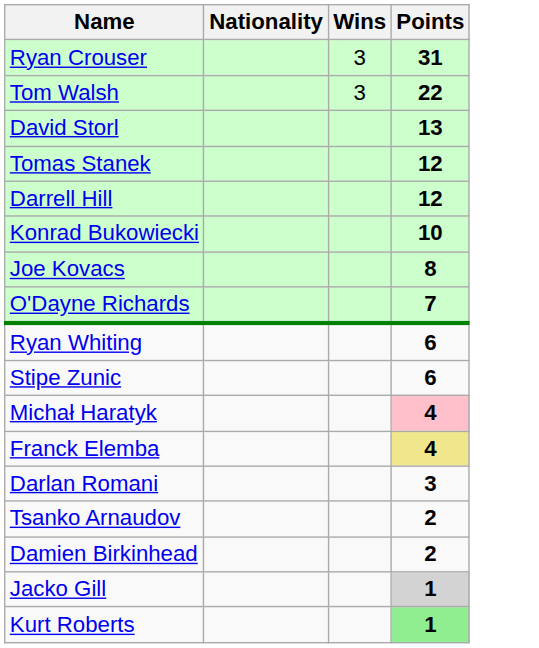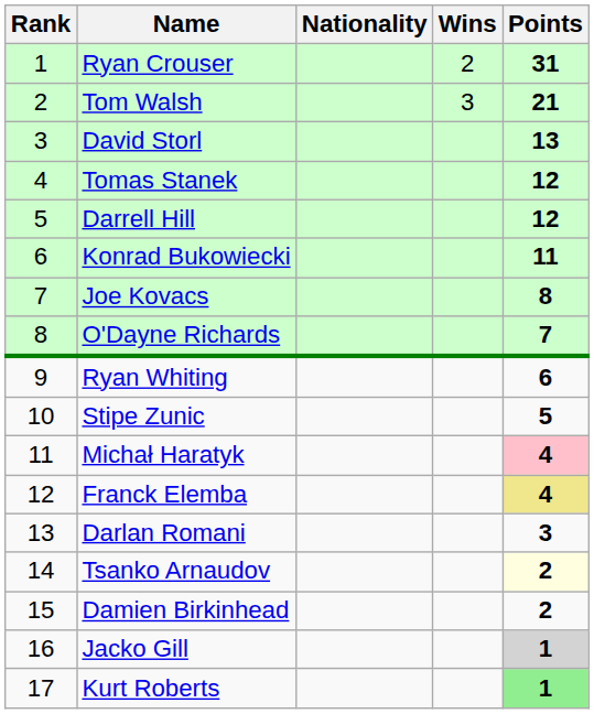 <table class="wikitable sortable" style="text-align:center">
 <tr>
+<th>Rank</th>
 <th>Name</th>
 <th>Nationality</th>
 <th>Wins</th>
 <th>Points</th>
 </tr>
 <tr bgcolor=ccffcc>
+<td>1</td>
 <td align=left><a href='#'>Ryan Crouser</a></td>
 <td align=left></td>
-<td>3</td>
+<td>2</td>
 <td><strong>31</strong></td>
 </tr>
 <tr bgcolor=ccffcc>
+<td>2</td>
 <td align=left><a href='#'>Tom Walsh</a></td>
 <td align=left></td>
 <td>3</td>
-<td><strong>22</strong></td>
+<td><strong>21</strong></td>
 </tr>
 <tr bgcolor=ccffcc>
+<td>3</td>
 <td align=left><a href='#'>David Storl</a></td>
 <td align=left></td>
 <td></td>
 <td><strong>13</strong></td>
 </tr>
 <tr bgcolor=ccffcc>
+<td>4</td>
 <td align=left><a href='#'>Tomas Stanek</a></td>
 <td align=left></td>
 <td></td>
 <td><strong>12</strong></td>
 </tr>
 <tr bgcolor=ccffcc>
+<td>5</td>
 <td align=left><a href='#'>Darrell Hill</a></td>
 <td align=left></td>
 <td></td>
 <td><strong>12</strong></td>
 </tr>
 <tr bgcolor=ccffcc>
+<td>6</td>
 <td align=left><a href='#'>Konrad Bukowiecki</a></td>
 <td align=left></td>
 <td></td>
-<td><strong>10</strong></td>
+<td><strong>11</strong></td>
 </tr>
 <tr bgcolor=ccffcc>
+<td>7</td>
 <td align=left><a href='#'>Joe Kovacs</a></td>
 <td align=left></td>
 <td></td>
 <td><strong>8</strong></td>
 </tr>
 <tr bgcolor=ccffcc>
+<td>8</td>
 <td align=left><a href='#'>O'Dayne Richards</a></td>
 <td align=left></td>
 <td></td>
 <td><strong>7</strong></td>
 </tr>
 <tr style="border-top:3px solid green;">
+<td>9</td>
 <td align=left><a href='#'>Ryan Whiting</a></td>
 <td align=left></td>
 <td></td>
 <td><strong>6</strong></td>
 </tr>
 <tr>
+<td>10</td>
 <td align=left><a href='#'>Stipe Zunic</a></td>
 <td align=left></td>
 <td></td>
-<td><strong>6</strong></td>
+<td><strong>5</strong></td>
 </tr>
 <tr>
+<td>11</td>
 <td align=left><a href='#'>Michał Haratyk</a></td>
 <td align=left></td>
 <td></td>
 <td style="background: pink;"><strong>4</strong></td>
 </tr>
 <tr>
+<td>12</td>
 <td align=left><a href='#'>Franck Elemba</a></td>
 <td align=left></td>
 <td></td>
 <td style="background: khaki;"><strong>4</strong></td>
 </tr>
 <tr>
+<td>13</td>
 <td align=left><a href='#'>Darlan Romani</a></td>
 <td align=left></td>
 <td></td>
 <td><strong>3</strong></td>
 </tr>
 <tr>
+<td>14</td>
 <td align=left><a href='#'>Tsanko Arnaudov</a></td>
 <td align=left></td>
 <td></td>
-<td><strong>2</strong></td>
+<td style="background: lightyellow;"><strong>2</strong></td>
 </tr>
 <tr>
+<td>15</td>
 <td align=left><a href='#'>Damien Birkinhead</a></td>
 <td align=left></td>
 <td></td>
 <td><strong>2</strong></td>
 </tr>
 <tr>
+<td>16</td>
 <td align=left><a href='#'>Jacko Gill</a></td>
 <td align=left></td>
 <td></td>
 <td style="background: lightgrey;"><strong>1</strong></td>
 </tr>
 <tr>
+<td>17</td>
 <td align=left><a href='#'>Kurt Roberts</a></td>
 <td align=left></td>
 <td></td>
 <td style="background: lightgreen;"><strong>1</strong></td>
 </tr>
 </table>
